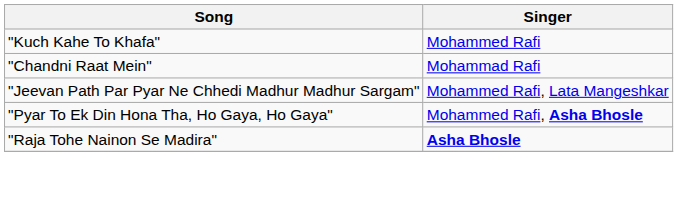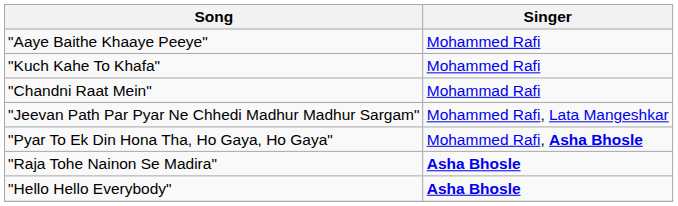 <table class="wikitable" style="font-size:95%;">
 <tr>
 <th>Song</th>
 <th>Singer</th>
+</tr>
+<tr>
+<td>"Aaye Baithe Khaaye Peeye"</td>
+<td><a href='#'>Mohammed Rafi</a></td>
 </tr>
 <tr>
 <td>"Kuch Kahe To Khafa"</td>
 <td><a href='#'>Mohammed Rafi</a></td>
 </tr>
 <tr>
 <td>"Chandni Raat Mein"</td>
 <td><a href='#'>Mohammad Rafi</a></td>
 </tr>
 <tr>
 <td>"Jeevan Path Par Pyar Ne Chhedi Madhur Madhur Sargam"</td>
 <td><a href='#'>Mohammed Rafi</a>, <a href='#'>Lata Mangeshkar</a></td>
 </tr>
 <tr>
 <td>"Pyar To Ek Din Hona Tha, Ho Gaya, Ho Gaya"</td>
 <td><a href='#'>Mohammed Rafi</a>, <strong><a href='#'>Asha Bhosle</a></strong></td>
 </tr>
 <tr>
 <td>"Raja Tohe Nainon Se Madira"</td>
 <td><strong><a href='#'>Asha Bhosle</a></strong></td>
 </tr>
 <tr>
+<td>"Hello Hello Everybody"</td>
+<td><strong><a href='#'>Asha Bhosle</a></strong></td>
+</tr>
+<tr>
 </tr>
 </table>
